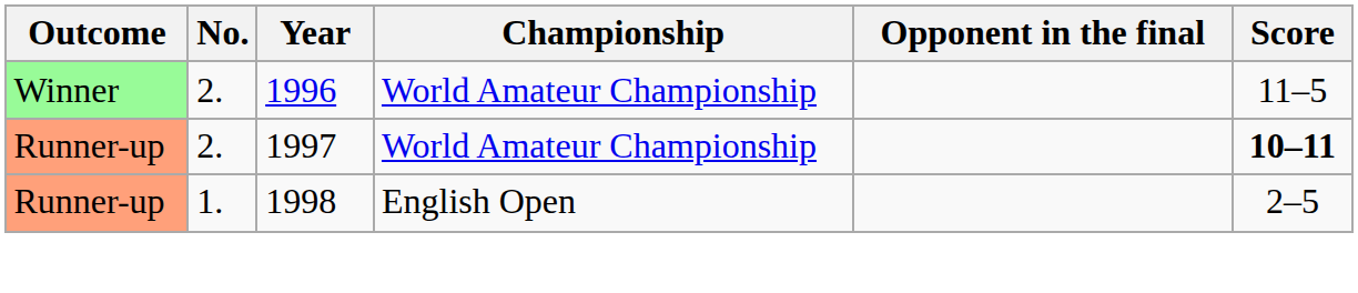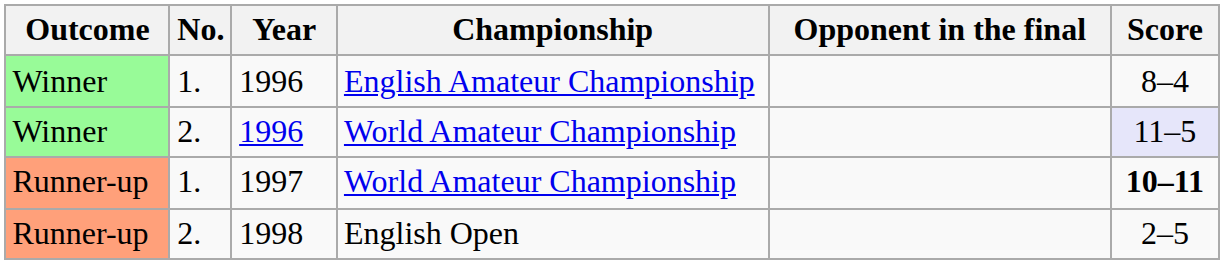 <table class="sortable wikitable">
 <tr>
 <th width="80">Outcome</th>
 <th width="20">No.</th>
 <th width="50">Year</th>
 <th style="width:250px;">Championship</th>
 <th style="width:200px;">Opponent in the final</th>
 <th style="width:50px;">Score</th>
 </tr>
 <tr>
 <td style="background:#98FB98">Winner</td>
+<td>1.</td>
+<td>1996</td>
+<td><a href='#'>English Amateur Championship</a></td>
+<td> </td>
+<td style="text-align:center;">8–4</td>
+</tr>
+<tr>
+<td style="background:#98FB98">Winner</td>
 <td>2.</td>
 <td><a href='#'>1996</a></td>
 <td><a href='#'>World Amateur Championship</a></td>
 <td> </td>
-<td style="text-align:center;">11–5</td>
+<td style="background: lavender; text-align:center;">11–5</td>
 </tr>
 <tr>
 <td style="background:#ffa07a;">Runner-up</td>
-<td>2.</td>
+<td>1.</td>
 <td>1997</td>
 <td><a href='#'>World Amateur Championship</a></td>
 <td> </td>
 <td style="text-align:center;"><strong>10–11</strong></td>
 </tr>
 <tr>
 <td style="background:#ffa07a;">Runner-up</td>
-<td>1.</td>
+<td>2.</td>
 <td>1998</td>
 <td>English Open</td>
 <td> </td>
 <td style="text-align:center;">2–5</td>
 </tr>
 </table>
